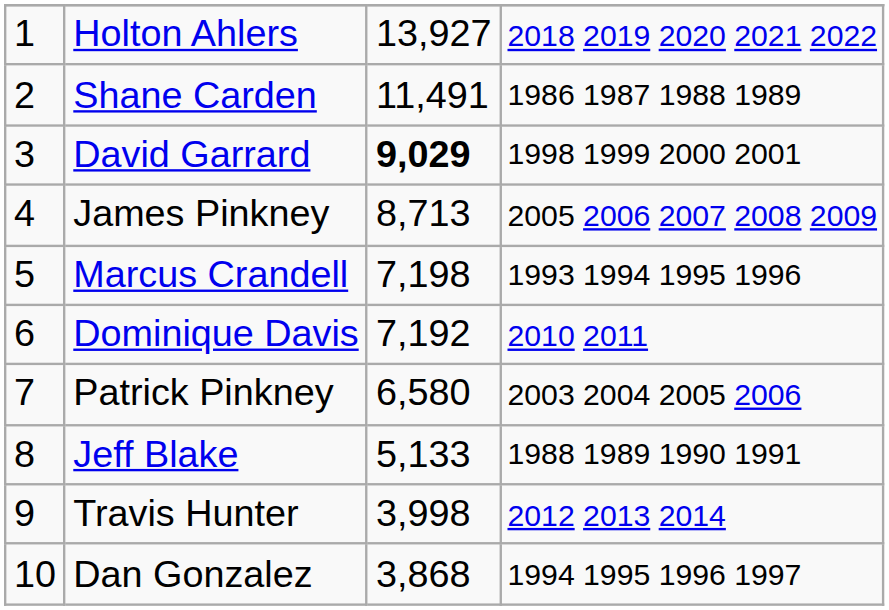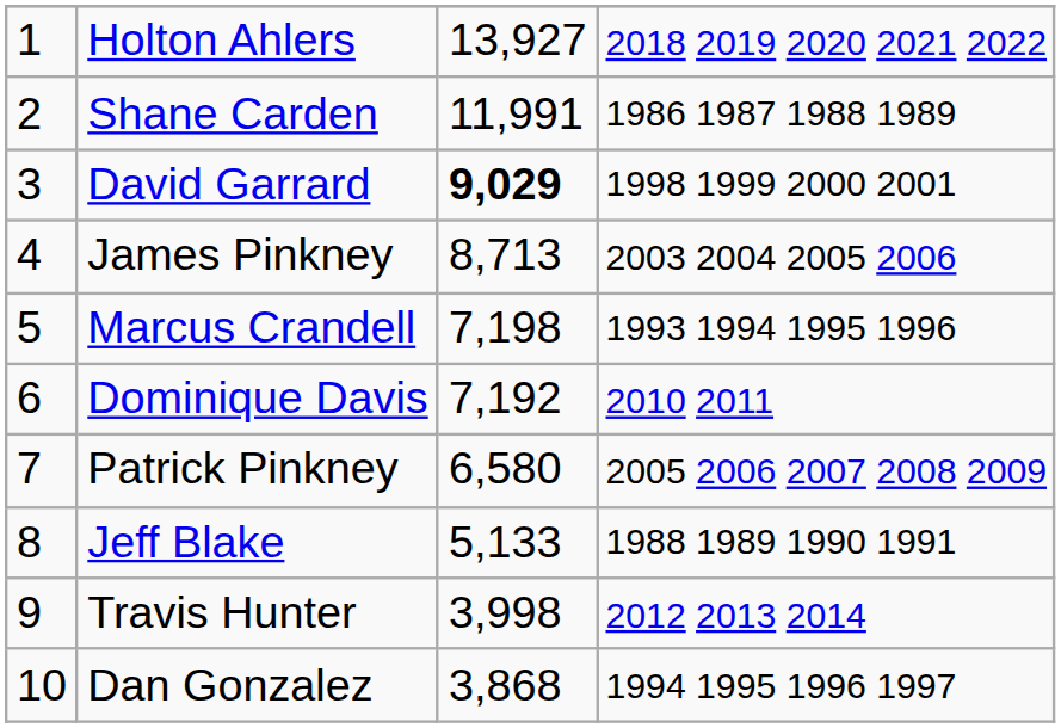 <table class="wikitable">
 <tr>
 </tr>
 <tr>
 <td>1</td>
 <td><a href='#'>Holton Ahlers</a></td>
 <td>13,927</td>
 <td style="font-size:80%;"><a href='#'>2018</a> <a href='#'>2019</a> <a href='#'>2020</a> <a href='#'>2021</a> <a href='#'>2022</a></td>
 </tr>
 <tr>
 <td>2</td>
 <td><a href='#'>Shane Carden</a></td>
-<td>11,491</td>
+<td>11,991</td>
 <td style="font-size:80%;">1986 1987 1988 1989</td>
 </tr>
 <tr>
 <td>3</td>
 <td><a href='#'>David Garrard</a></td>
 <td><strong>9,029</strong></td>
 <td style="font-size:80%;">1998 1999 2000 2001</td>
 </tr>
 <tr>
 <td>4</td>
 <td>James Pinkney</td>
 <td>8,713</td>
-<td style="font-size:80%;">2005 <a href='#'>2006</a> <a href='#'>2007</a> <a href='#'>2008</a> <a href='#'>2009</a></td>
+<td style="font-size:80%;">2003 2004 2005 <a href='#'>2006</a></td>
 </tr>
 <tr>
 <td>5</td>
 <td><a href='#'>Marcus Crandell</a></td>
 <td>7,198</td>
 <td style="font-size:80%;">1993 1994 1995 1996</td>
 </tr>
 <tr>
 <td>6</td>
 <td><a href='#'>Dominique Davis</a></td>
 <td>7,192</td>
 <td style="font-size:80%;"><a href='#'>2010</a> <a href='#'>2011</a></td>
 </tr>
 <tr>
 <td>7</td>
 <td>Patrick Pinkney</td>
 <td>6,580</td>
-<td style="font-size:80%;">2003 2004 2005 <a href='#'>2006</a></td>
+<td style="font-size:80%;">2005 <a href='#'>2006</a> <a href='#'>2007</a> <a href='#'>2008</a> <a href='#'>2009</a></td>
 </tr>
 <tr>
 <td>8</td>
 <td><a href='#'>Jeff Blake</a></td>
 <td>5,133</td>
 <td style="font-size:80%;">1988 1989 1990 1991</td>
 </tr>
 <tr>
 <td>9</td>
 <td>Travis Hunter</td>
 <td>3,998</td>
 <td style="font-size:80%;"><a href='#'>2012</a> <a href='#'>2013</a> <a href='#'>2014</a></td>
 </tr>
 <tr>
 <td>10</td>
 <td>Dan Gonzalez</td>
 <td>3,868</td>
 <td style="font-size:80%;">1994 1995 1996 1997</td>
 </tr>
 </table>
